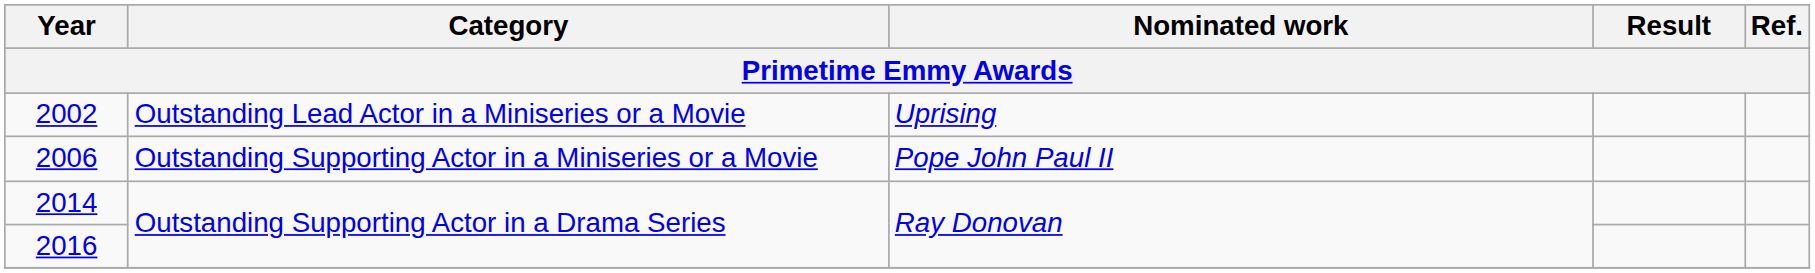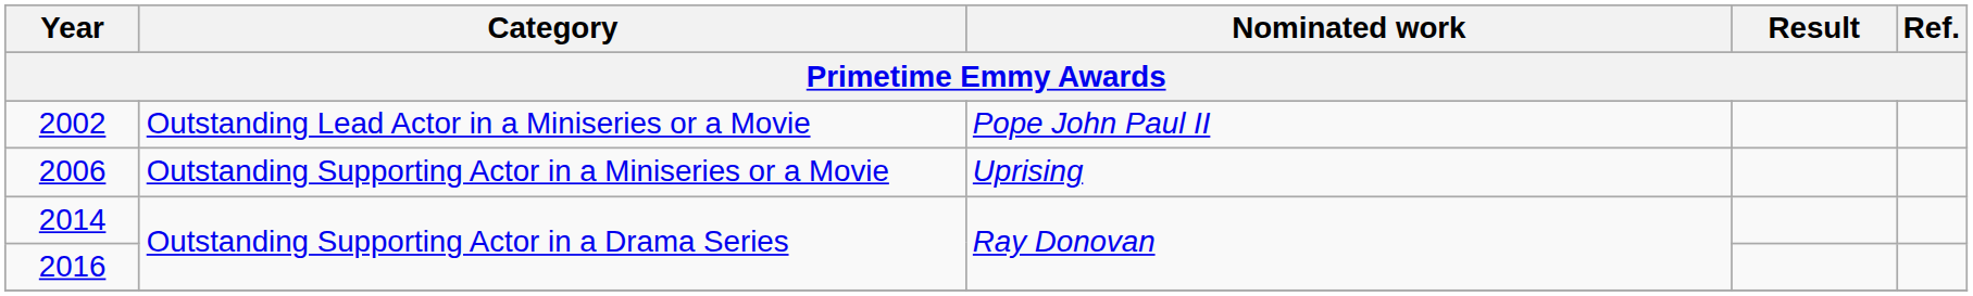 <table class=wikitable>
 <tr>
 <th scope="col" style="width:4em;">Year</th>
 <th scope="col" style="width:27em;">Category</th>
 <th scope="col" style="width:25em;">Nominated work</th>
 <th scope="col" style="width:5em;">Result</th>
 <th>Ref.</th>
 </tr>
 <tr>
 <th colspan=5><a href='#'>Primetime Emmy Awards</a></th>
 </tr>
 <tr>
 <td style="text-align:center;"><a href='#'>2002</a></td>
 <td><a href='#'>Outstanding Lead Actor in a Miniseries or a Movie</a></td>
-<td><em><a href='#'>Uprising</a></em></td>
+<td><em><a href='#'>Pope John Paul II</a></em></td>
 <td></td>
 <td style="text-align:center;"></td>
 </tr>
 <tr>
 <td style="text-align:center;"><a href='#'>2006</a></td>
 <td><a href='#'>Outstanding Supporting Actor in a Miniseries or a Movie</a></td>
-<td><em><a href='#'>Pope John Paul II</a></em></td>
+<td><em><a href='#'>Uprising</a></em></td>
 <td></td>
 <td style="text-align:center;"></td>
 </tr>
 <tr>
 <td style="text-align:center;"><a href='#'>2014</a></td>
 <td rowspan="2"><a href='#'>Outstanding Supporting Actor in a Drama Series</a></td>
 <td rowspan="2"><em><a href='#'>Ray Donovan</a></em></td>
 <td></td>
 <td style="text-align:center;"></td>
 </tr>
 <tr>
 <td style="text-align:center;"><a href='#'>2016</a></td>
 <td></td>
 <td style="text-align:center;"></td>
 </tr>
 <tr>
 </tr>
 </table>
